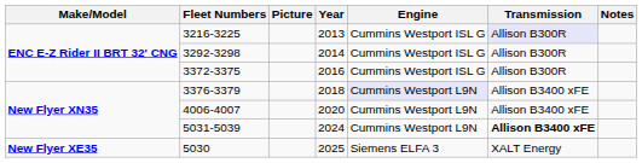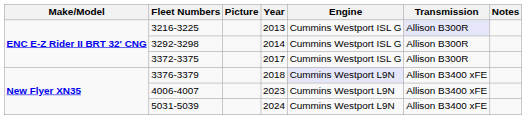 <table class="wikitable sortable" style="font-size: 100%;">
 <tr>
 <th>Make/Model</th>
 <th>Fleet Numbers</th>
 <th>Picture</th>
 <th>Year</th>
 <th>Engine</th>
 <th>Transmission</th>
 <th>Notes</th>
 </tr>
 <tr>
 <td rowspan="3"><strong><a href='#'>ENC E-Z Rider II BRT 32' CNG</a></strong></td>
 <td>3216-3225</td>
 <td></td>
 <td>2013</td>
 <td>Cummins Westport ISL G</td>
 <td style="background: lavender;">Allison B300R</td>
 <td></td>
 </tr>
 <tr>
 <td>3292-3298</td>
 <td></td>
 <td>2014</td>
 <td>Cummins Westport ISL G</td>
 <td>Allison B300R</td>
 <td></td>
 </tr>
 <tr>
 <td>3372-3375</td>
 <td></td>
-<td>2016</td>
+<td>2017</td>
 <td>Cummins Westport ISL G</td>
 <td>Allison B300R</td>
 <td></td>
 </tr>
 <tr>
 <td rowspan="3"><strong><a href='#'>New Flyer XN35</a></strong></td>
 <td>3376-3379</td>
 <td></td>
 <td>2018</td>
 <td style="background: lavender;">Cummins Westport L9N</td>
 <td>Allison B3400 xFE</td>
 <td></td>
 </tr>
 <tr>
 <td>4006-4007</td>
 <td></td>
-<td>2020</td>
+<td>2023</td>
 <td>Cummins Westport L9N</td>
 <td>Allison B3400 xFE</td>
 <td></td>
 </tr>
 <tr>
 <td>5031-5039</td>
 <td><br></td>
 <td>2024</td>
 <td>Cummins Westport L9N</td>
-<td><strong>Allison B3400 xFE</strong></td>
-<td></td>
-</tr>
-<tr>
-<td><strong><a href='#'>New Flyer XE35</a></strong></td>
-<td>5030</td>
-<td></td>
-<td>2025</td>
-<td>Siemens ELFA 3</td>
-<td>XALT Energy</td>
+<td>Allison B3400 xFE</td>
 <td></td>
 </tr>
 </table>
